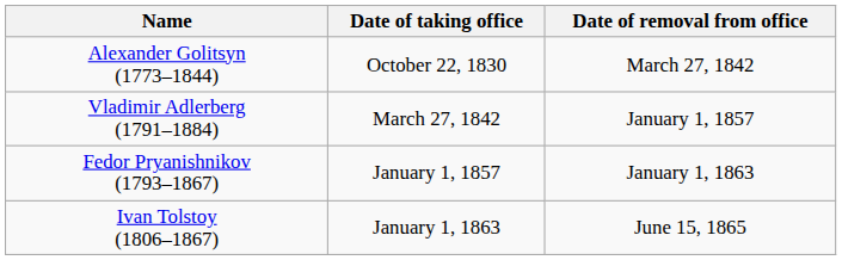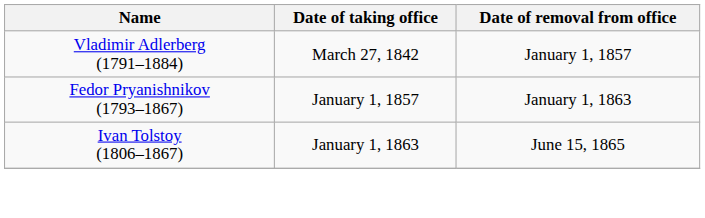 <table class="wikitable" style="text-align:center" width=75%>
 <tr>
 <th width=250px>Name</th>
 <th>Date of taking office</th>
 <th>Date of removal from office</th>
-</tr>
-<tr>
-<td><a href='#'>Alexander Golitsyn</a><br>(1773–1844)<br></td>
-<td>October 22, 1830</td>
-<td>March 27, 1842</td>
 </tr>
 <tr>
 <td><a href='#'>Vladimir Adlerberg</a><br>(1791–1884)<br></td>
 <td>March 27, 1842</td>
 <td>January 1, 1857</td>
 </tr>
 <tr>
 <td><a href='#'>Fedor Pryanishnikov</a><br>(1793–1867)<br></td>
 <td>January 1, 1857</td>
 <td>January 1, 1863</td>
 </tr>
 <tr>
 <td><a href='#'>Ivan Tolstoy</a><br>(1806–1867)<br></td>
 <td>January 1, 1863</td>
 <td>June 15, 1865</td>
 </tr>
 <tr>
 </tr>
 </table>
